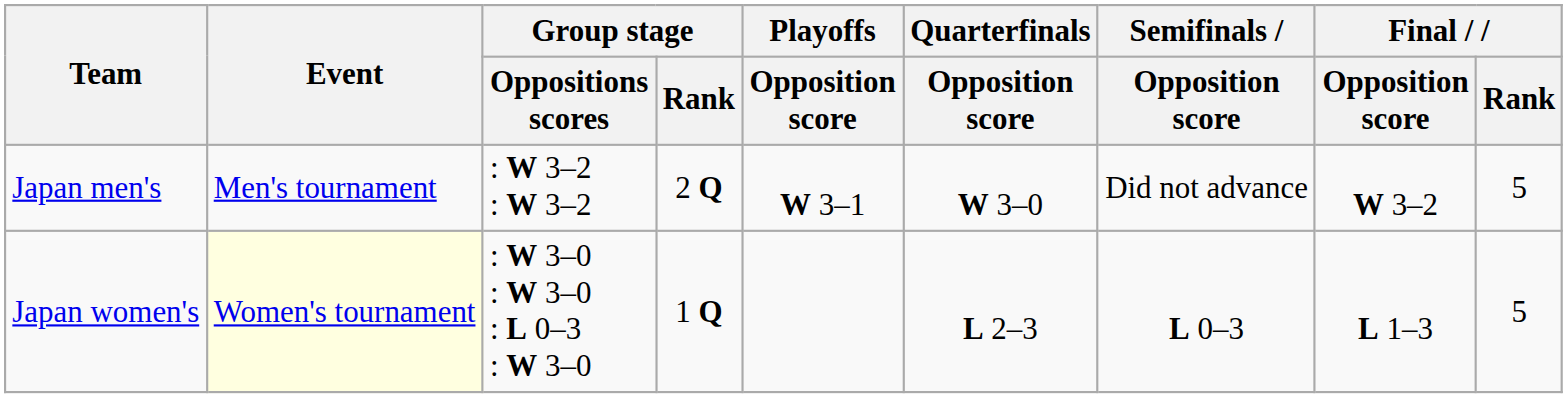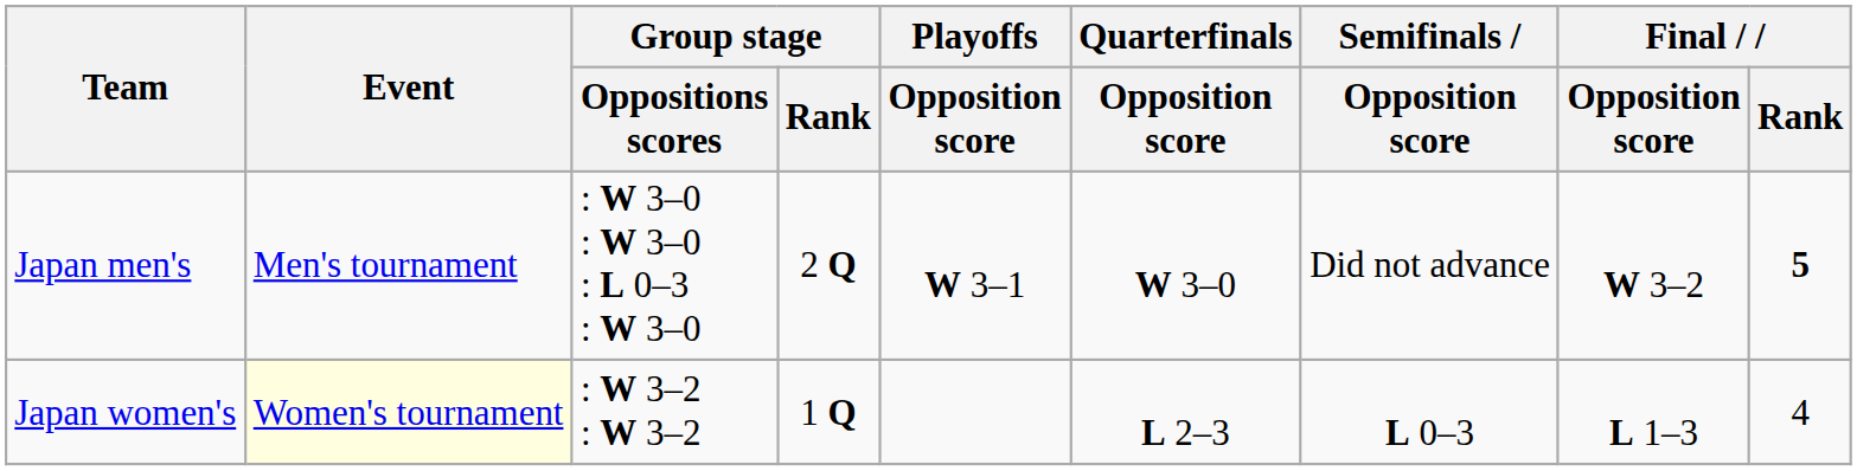 <table class=wikitable style="font-size:90%; text-align:center;">
 <tr>
 <th rowspan=2>Team</th>
 <th rowspan=2>Event</th>
 <th colspan=2>Group stage</th>
 <th>Playoffs</th>
 <th>Quarterfinals</th>
 <th>Semifinals / </th>
 <th colspan=2>Final /  / </th>
 </tr>
 <tr>
 <th>Oppositions<br> scores</th>
 <th>Rank</th>
 <th>Opposition<br> score</th>
 <th>Opposition<br> score</th>
 <th>Opposition<br> score</th>
 <th>Opposition<br> score</th>
 <th>Rank</th>
 </tr>
 <tr>
 <td style="text-align:left"><a href='#'>Japan men's</a></td>
 <td style="text-align:left"><a href='#'>Men's tournament</a></td>
-<td style="text-align:left">: <strong>W</strong> 3–2<br>: <strong>W</strong> 3–2</td>
+<td style="text-align:left">: <strong>W</strong> 3–0<br>: <strong>W</strong> 3–0<br>: <strong>L</strong> 0–3<br>: <strong>W</strong> 3–0</td>
 <td>2 <strong>Q</strong></td>
 <td><br><strong>W</strong> 3–1</td>
 <td><br><strong>W</strong> 3–0</td>
 <td>Did not advance</td>
 <td><br><strong>W</strong> 3–2</td>
-<td>5</td>
+<td><strong>5</strong></td>
 </tr>
 <tr>
 <td style="text-align:left"><a href='#'>Japan women's</a></td>
 <td style="background: lightyellow; text-align:left"><a href='#'>Women's tournament</a></td>
-<td style="text-align:left">: <strong>W</strong> 3–0<br>: <strong>W</strong> 3–0<br>: <strong>L</strong> 0–3<br>: <strong>W</strong> 3–0</td>
+<td style="text-align:left">: <strong>W</strong> 3–2<br>: <strong>W</strong> 3–2</td>
 <td>1 <strong>Q</strong></td>
 <td></td>
 <td><br><strong>L</strong> 2–3</td>
 <td><br><strong>L</strong> 0–3</td>
 <td><br><strong>L</strong> 1–3</td>
-<td>5</td>
+<td>4</td>
 </tr>
 </table>
